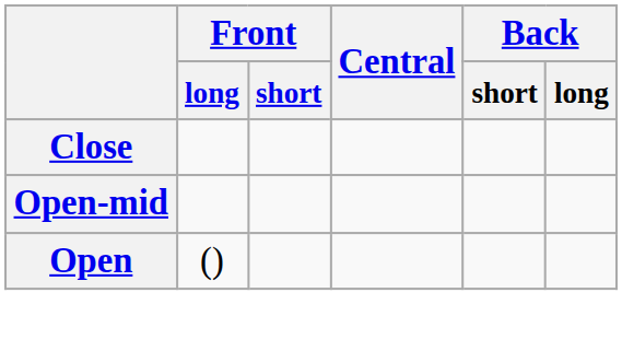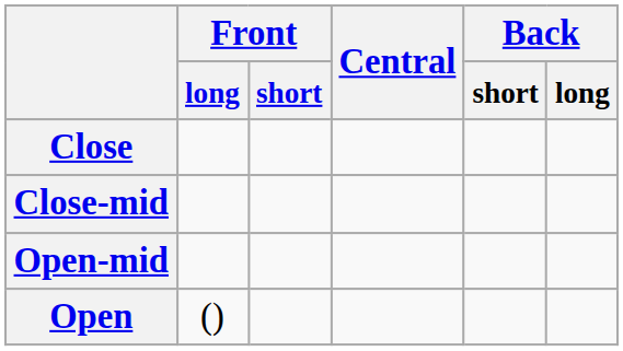 <table class="wikitable"; style="text-align:center">
 <tr>
 <th rowspan="2"></th>
 <th colspan="2"><a href='#'>Front</a></th>
 <th rowspan="2"><a href='#'>Central</a></th>
 <th colspan="2"><a href='#'>Back</a></th>
 </tr>
 <tr>
 <th><small><a href='#'>long</a></small></th>
 <th><small><a href='#'>short</a></small></th>
 <th><small>short</small></th>
 <th><small>long</small></th>
 </tr>
 <tr>
 <th><a href='#'>Close</a></th>
+<td></td>
+<td></td>
+<td></td>
+<td></td>
+<td></td>
+</tr>
+<tr>
+<th><a href='#'>Close-mid</a></th>
 <td></td>
 <td></td>
 <td></td>
 <td></td>
 <td></td>
 </tr>
 <tr>
 <th><a href='#'>Open-mid</a></th>
 <td></td>
 <td></td>
 <td></td>
 <td></td>
 <td></td>
 </tr>
 <tr>
 <th><a href='#'>Open</a></th>
 <td>()</td>
 <td></td>
 <td></td>
 <td></td>
 <td></td>
 </tr>
 </table>
